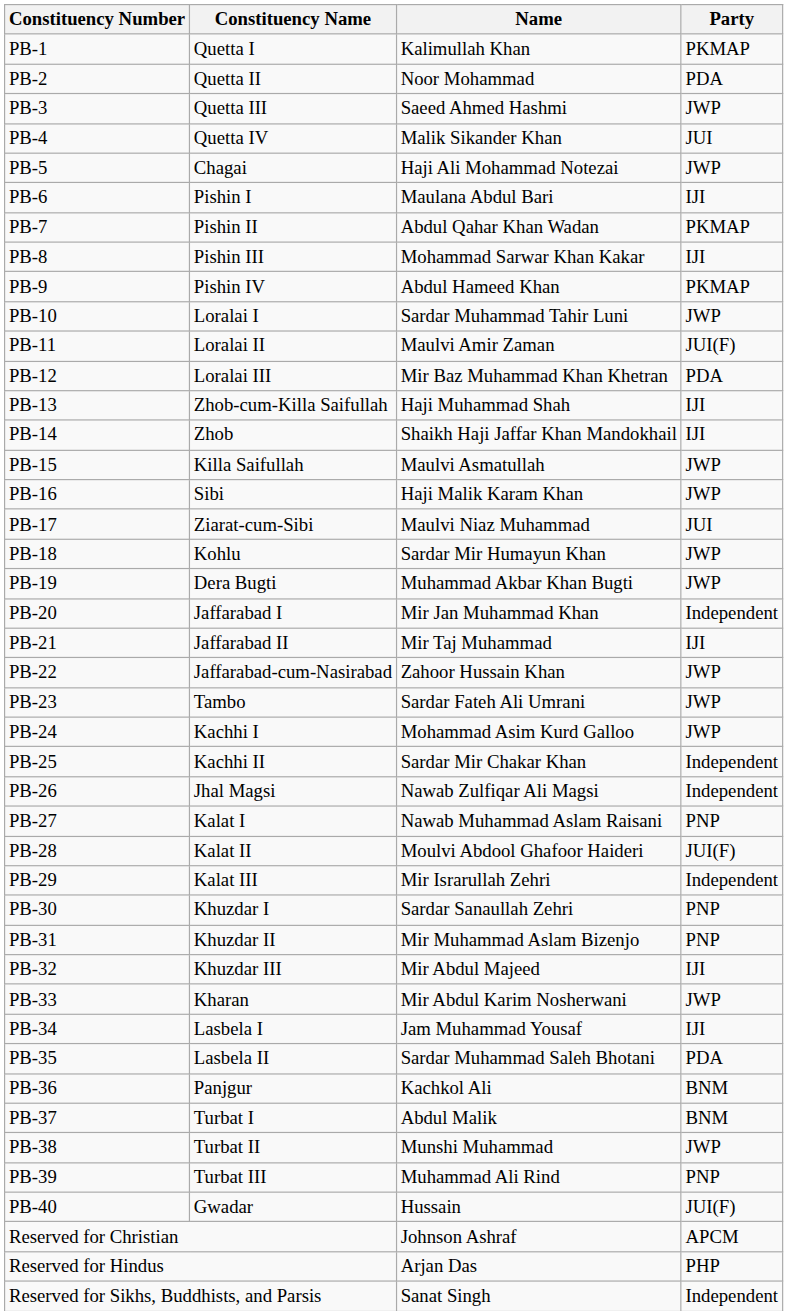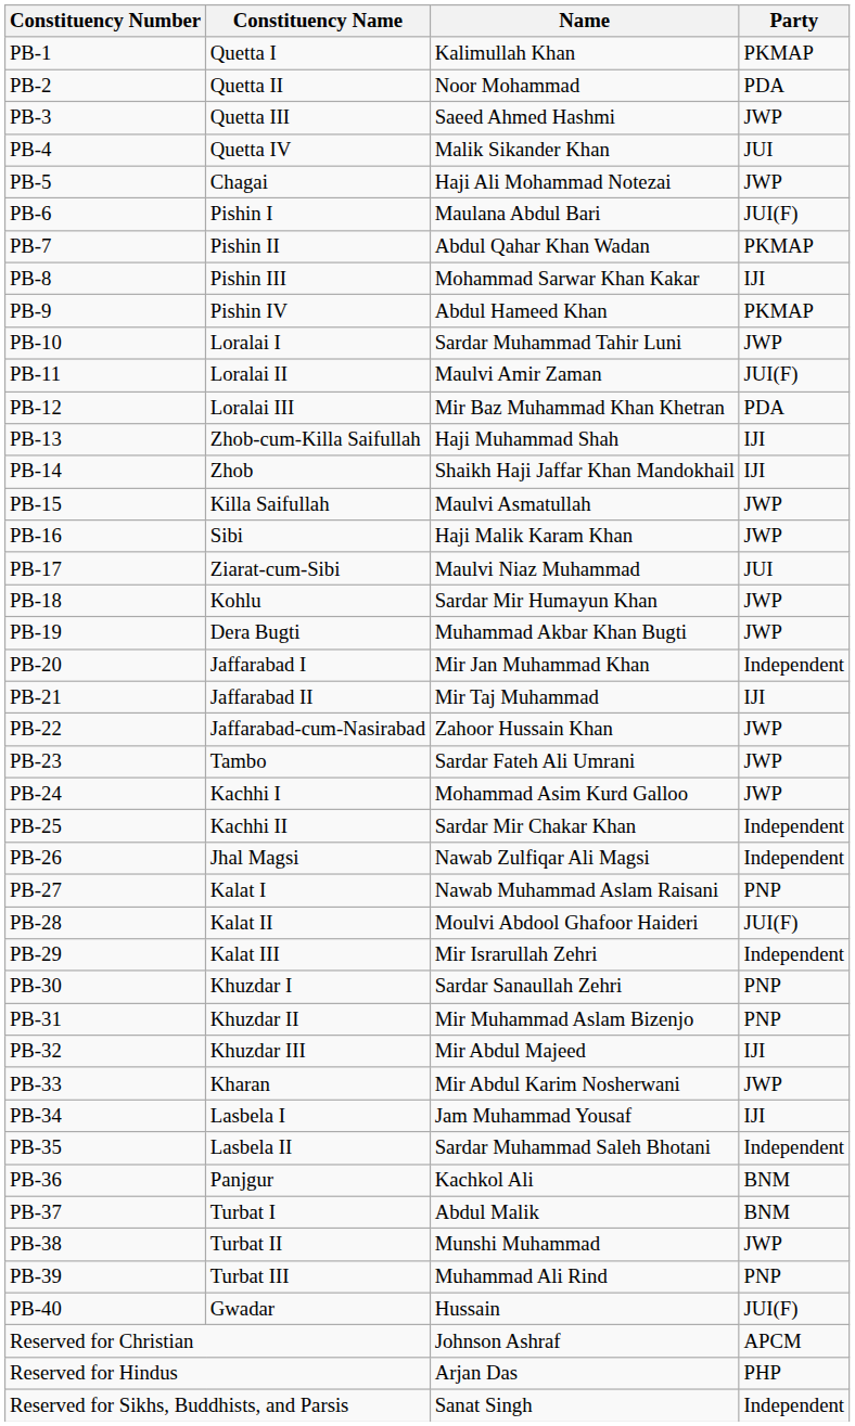 <table class="wikitable">
 <tr>
 <th>Constituency Number</th>
 <th>Constituency Name</th>
 <th>Name</th>
 <th>Party</th>
 </tr>
 <tr>
 <td>PB-1</td>
 <td>Quetta I</td>
 <td>Kalimullah Khan</td>
 <td>PKMAP</td>
 </tr>
 <tr>
 <td>PB-2</td>
 <td>Quetta II</td>
 <td>Noor Mohammad</td>
 <td>PDA</td>
 </tr>
 <tr>
 <td>PB-3</td>
 <td>Quetta III</td>
 <td>Saeed Ahmed Hashmi</td>
 <td>JWP</td>
 </tr>
 <tr>
 <td>PB-4</td>
 <td>Quetta IV</td>
 <td>Malik Sikander Khan</td>
 <td>JUI</td>
 </tr>
 <tr>
 <td>PB-5</td>
 <td>Chagai</td>
 <td>Haji Ali Mohammad Notezai</td>
 <td>JWP</td>
 </tr>
 <tr>
 <td>PB-6</td>
 <td>Pishin I</td>
 <td>Maulana Abdul Bari</td>
-<td>IJI</td>
+<td>JUI(F)</td>
 </tr>
 <tr>
 <td>PB-7</td>
 <td>Pishin II</td>
 <td>Abdul Qahar Khan Wadan</td>
 <td>PKMAP</td>
 </tr>
 <tr>
 <td>PB-8</td>
 <td>Pishin III</td>
 <td>Mohammad Sarwar Khan Kakar</td>
 <td>IJI</td>
 </tr>
 <tr>
 <td>PB-9</td>
 <td>Pishin IV</td>
 <td>Abdul Hameed Khan</td>
 <td>PKMAP</td>
 </tr>
 <tr>
 <td>PB-10</td>
 <td>Loralai I</td>
 <td>Sardar Muhammad Tahir Luni</td>
 <td>JWP</td>
 </tr>
 <tr>
 <td>PB-11</td>
 <td>Loralai II</td>
 <td>Maulvi Amir Zaman</td>
 <td>JUI(F)</td>
 </tr>
 <tr>
 <td>PB-12</td>
 <td>Loralai III</td>
 <td>Mir Baz Muhammad Khan Khetran</td>
 <td>PDA</td>
 </tr>
 <tr>
 <td>PB-13</td>
 <td>Zhob-cum-Killa Saifullah</td>
 <td>Haji Muhammad Shah</td>
 <td>IJI</td>
 </tr>
 <tr>
 <td>PB-14</td>
 <td>Zhob</td>
 <td>Shaikh Haji Jaffar Khan Mandokhail</td>
 <td>IJI</td>
 </tr>
 <tr>
 <td>PB-15</td>
 <td>Killa Saifullah</td>
 <td>Maulvi Asmatullah</td>
 <td>JWP</td>
 </tr>
 <tr>
 <td>PB-16</td>
 <td>Sibi</td>
 <td>Haji Malik Karam Khan</td>
 <td>JWP</td>
 </tr>
 <tr>
 <td>PB-17</td>
 <td>Ziarat-cum-Sibi</td>
 <td>Maulvi Niaz Muhammad</td>
 <td>JUI</td>
 </tr>
 <tr>
 <td>PB-18</td>
 <td>Kohlu</td>
 <td>Sardar Mir Humayun Khan</td>
 <td>JWP</td>
 </tr>
 <tr>
 <td>PB-19</td>
 <td>Dera Bugti</td>
 <td>Muhammad Akbar Khan Bugti</td>
 <td>JWP</td>
 </tr>
 <tr>
 <td>PB-20</td>
 <td>Jaffarabad I</td>
 <td>Mir Jan Muhammad Khan</td>
 <td>Independent</td>
 </tr>
 <tr>
 <td>PB-21</td>
 <td>Jaffarabad II</td>
 <td>Mir Taj Muhammad</td>
 <td>IJI</td>
 </tr>
 <tr>
 <td>PB-22</td>
 <td>Jaffarabad-cum-Nasirabad</td>
 <td>Zahoor Hussain Khan</td>
 <td>JWP</td>
 </tr>
 <tr>
 <td>PB-23</td>
 <td>Tambo</td>
 <td>Sardar Fateh Ali Umrani</td>
 <td>JWP</td>
 </tr>
 <tr>
 <td>PB-24</td>
 <td>Kachhi I</td>
 <td>Mohammad Asim Kurd Galloo</td>
 <td>JWP</td>
 </tr>
 <tr>
 <td>PB-25</td>
 <td>Kachhi II</td>
 <td>Sardar Mir Chakar Khan</td>
 <td>Independent</td>
 </tr>
 <tr>
 <td>PB-26</td>
 <td>Jhal Magsi</td>
 <td>Nawab Zulfiqar Ali Magsi</td>
 <td>Independent</td>
 </tr>
 <tr>
 <td>PB-27</td>
 <td>Kalat I</td>
 <td>Nawab Muhammad Aslam Raisani</td>
 <td>PNP</td>
 </tr>
 <tr>
 <td>PB-28</td>
 <td>Kalat II</td>
 <td>Moulvi Abdool Ghafoor Haideri</td>
 <td>JUI(F)</td>
 </tr>
 <tr>
 <td>PB-29</td>
 <td>Kalat III</td>
 <td>Mir Israrullah Zehri</td>
 <td>Independent</td>
 </tr>
 <tr>
 <td>PB-30</td>
 <td>Khuzdar I</td>
 <td>Sardar Sanaullah Zehri</td>
 <td>PNP</td>
 </tr>
 <tr>
 <td>PB-31</td>
 <td>Khuzdar II</td>
 <td>Mir Muhammad Aslam Bizenjo</td>
 <td>PNP</td>
 </tr>
 <tr>
 <td>PB-32</td>
 <td>Khuzdar III</td>
 <td>Mir Abdul Majeed</td>
 <td>IJI</td>
 </tr>
 <tr>
 <td>PB-33</td>
 <td>Kharan</td>
 <td>Mir Abdul Karim Nosherwani</td>
 <td>JWP</td>
 </tr>
 <tr>
 <td>PB-34</td>
 <td>Lasbela I</td>
 <td>Jam Muhammad Yousaf</td>
 <td>IJI</td>
 </tr>
 <tr>
 <td>PB-35</td>
 <td>Lasbela II</td>
 <td>Sardar Muhammad Saleh Bhotani</td>
-<td>PDA</td>
+<td>Independent</td>
 </tr>
 <tr>
 <td>PB-36</td>
 <td>Panjgur</td>
 <td>Kachkol Ali</td>
 <td>BNM</td>
 </tr>
 <tr>
 <td>PB-37</td>
 <td>Turbat I</td>
 <td>Abdul Malik</td>
 <td>BNM</td>
 </tr>
 <tr>
 <td>PB-38</td>
 <td>Turbat II</td>
 <td>Munshi Muhammad</td>
 <td>JWP</td>
 </tr>
 <tr>
 <td>PB-39</td>
 <td>Turbat III</td>
 <td>Muhammad Ali Rind</td>
 <td>PNP</td>
 </tr>
 <tr>
 <td>PB-40</td>
 <td>Gwadar</td>
 <td>Hussain</td>
 <td>JUI(F)</td>
 </tr>
 <tr>
 <td colspan="2">Reserved for Christian</td>
 <td>Johnson Ashraf</td>
 <td>APCM</td>
 </tr>
 <tr>
 <td colspan="2">Reserved for Hindus</td>
 <td>Arjan Das</td>
 <td>PHP</td>
 </tr>
 <tr>
 <td colspan="2">Reserved for Sikhs, Buddhists, and Parsis</td>
 <td>Sanat Singh</td>
 <td>Independent</td>
 </tr>
 </table>
